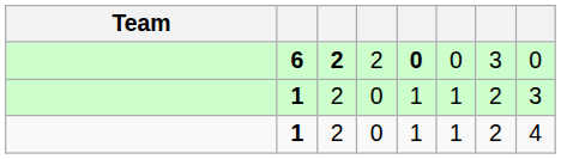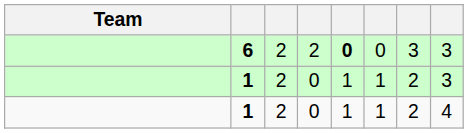 <table class="wikitable" style="text-align: center;">
 <tr>
 <th width=180>Team</th>
 <th width=20></th>
 <th width=20></th>
 <th width=20></th>
 <th width=20></th>
 <th width=20></th>
 <th width=20></th>
 <th width=20></th>
 </tr>
 <tr bgcolor=ccffcc>
 <td align=left></td>
 <td><strong>6</strong></td>
-<td><strong>2</strong></td>
+<td>2</td>
 <td>2</td>
 <td><strong>0</strong></td>
 <td>0</td>
 <td>3</td>
-<td>0</td>
+<td>3</td>
 </tr>
 <tr bgcolor=ccffcc>
 <td align=left></td>
 <td><strong>1</strong></td>
 <td>2</td>
 <td>0</td>
 <td>1</td>
 <td>1</td>
 <td>2</td>
 <td>3</td>
 </tr>
 <tr>
 <td align=left></td>
 <td><strong>1</strong></td>
 <td>2</td>
 <td>0</td>
 <td>1</td>
 <td>1</td>
 <td>2</td>
 <td>4</td>
 </tr>
 </table>
